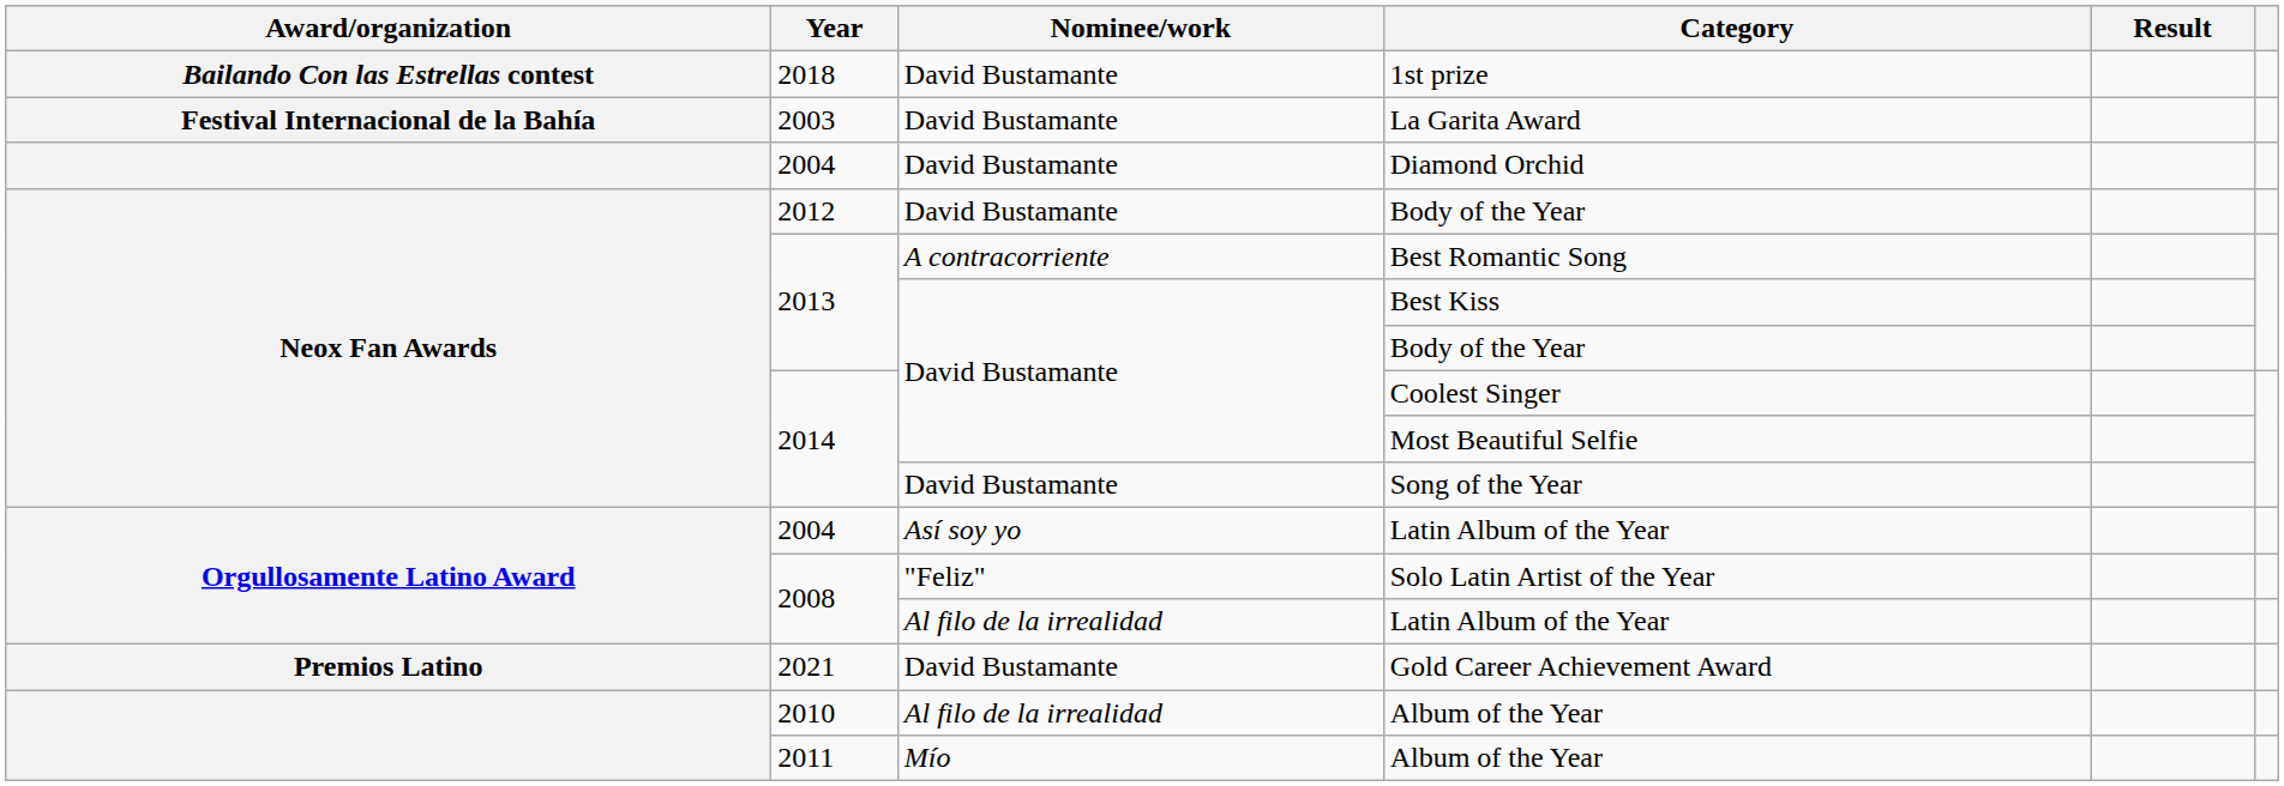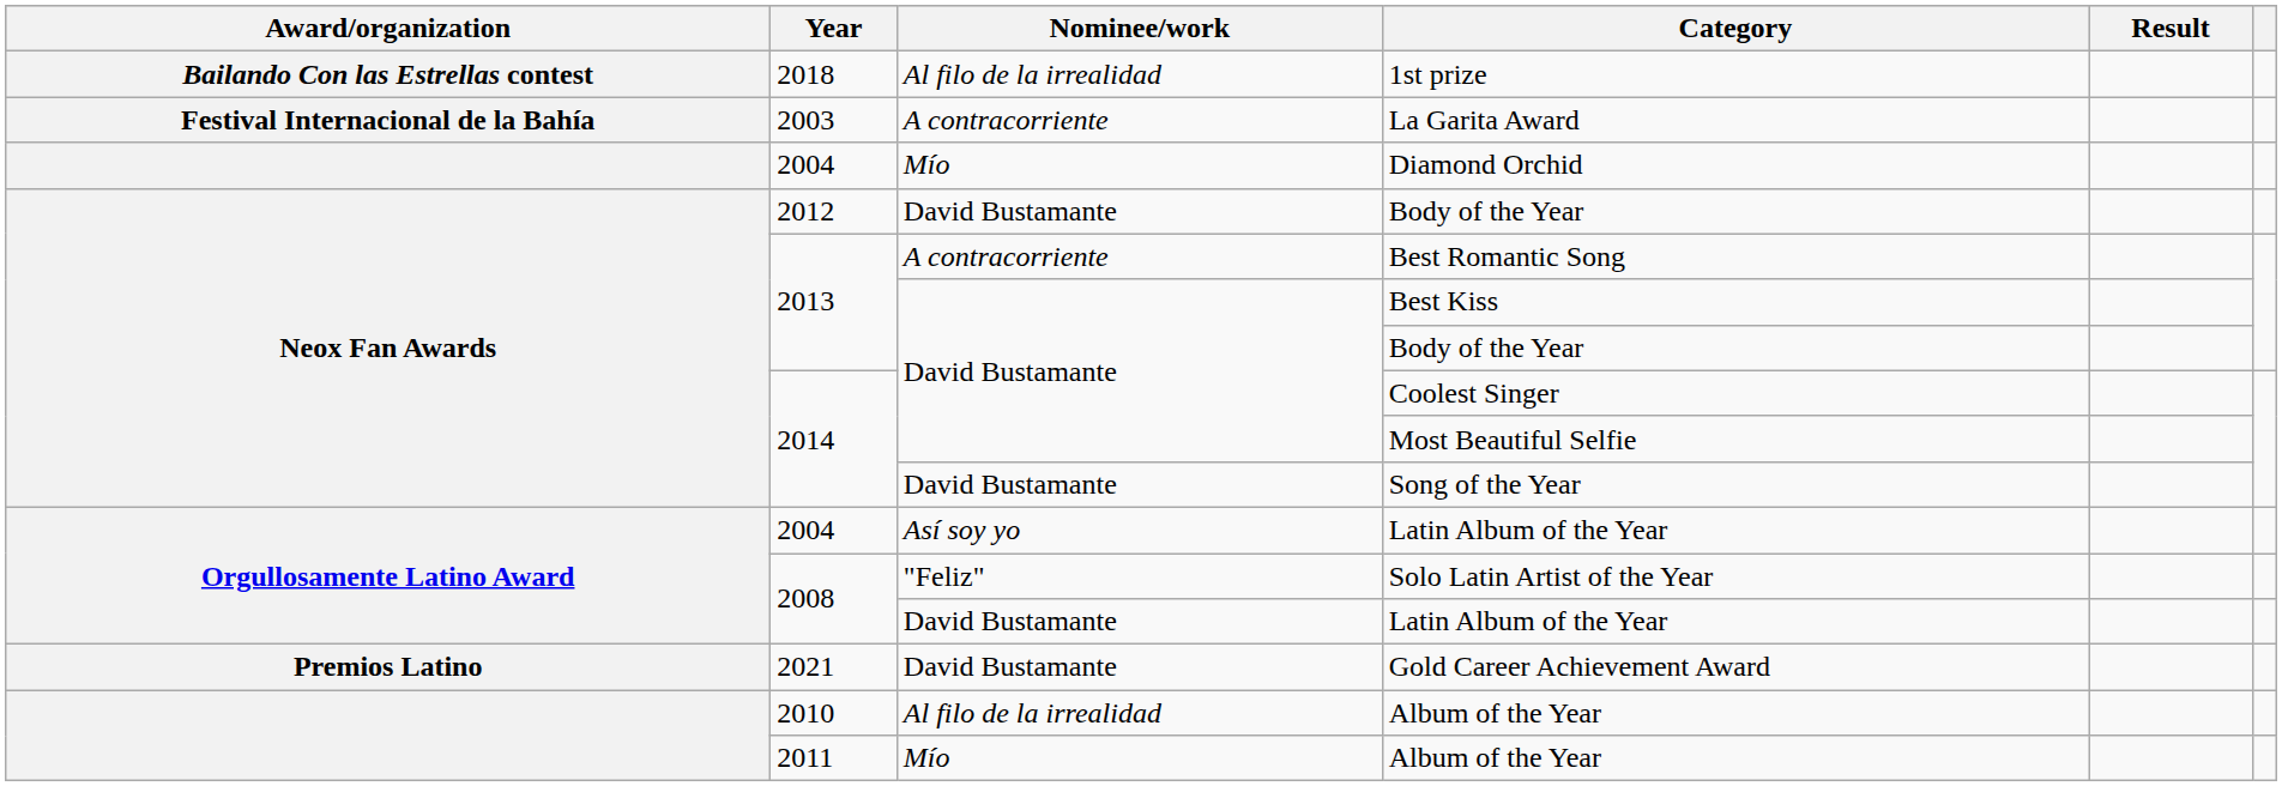 <table class="wikitable sortable plainrowheaders" style="width: 100%;">
 <tr style="background:#ccc; text-align:center;">
 <th scope="col">Award/organization</th>
 <th scope="col">Year</th>
 <th scope="col">Nominee/work</th>
 <th scope="col">Category</th>
 <th scope="col">Result</th>
 <th scope="col" class="unsortable"></th>
 </tr>
 <tr>
 <th scope="row"><em>Bailando Con las Estrellas</em> contest</th>
 <td>2018</td>
-<td>David Bustamante</td>
+<td><em>Al filo de la irrealidad</em></td>
 <td>1st prize</td>
 <td></td>
 <td align="center"></td>
 </tr>
 <tr>
 <th scope="row">Festival Internacional de la Bahía </th>
 <td>2003</td>
-<td>David Bustamante</td>
+<td><em>A contracorriente</em></td>
 <td>La Garita Award</td>
 <td></td>
 <td align="center"></td>
 </tr>
 <tr>
 <th scope="row"> </th>
 <td>2004</td>
-<td>David Bustamante</td>
+<td><em>Mío</em></td>
 <td>Diamond Orchid</td>
 <td></td>
 <td align="center"></td>
 </tr>
 <tr>
 <th scope="row" rowspan="7">Neox Fan Awards </th>
 <td>2012</td>
 <td>David Bustamante</td>
 <td>Body of the Year</td>
 <td></td>
 <td align="center"></td>
 </tr>
 <tr>
 <td rowspan="3">2013</td>
 <td><em>A contracorriente</em></td>
 <td>Best Romantic Song</td>
 <td></td>
 <td align="center" rowspan="3"></td>
 </tr>
 <tr>
 <td rowspan="4">David Bustamante</td>
 <td>Best Kiss</td>
 <td></td>
 </tr>
 <tr>
 <td>Body of the Year</td>
 <td></td>
 </tr>
 <tr>
 <td rowspan="3">2014</td>
 <td>Coolest Singer</td>
 <td></td>
 <td align="center" rowspan="3"></td>
 </tr>
 <tr>
 <td>Most Beautiful Selfie</td>
 <td></td>
 </tr>
 <tr>
 <td>David Bustamante</td>
 <td>Song of the Year</td>
 <td></td>
 </tr>
 <tr>
 <th scope="row" rowspan="3"><a href='#'>Orgullosamente Latino Award</a></th>
 <td>2004</td>
 <td><em>Así soy yo</em></td>
 <td>Latin Album of the Year</td>
 <td></td>
 <td align="center"></td>
 </tr>
 <tr>
 <td rowspan="2">2008</td>
 <td>"Feliz"</td>
 <td>Solo Latin Artist of the Year</td>
 <td></td>
 <td align="center"></td>
 </tr>
 <tr>
-<td><em>Al filo de la irrealidad</em></td>
+<td>David Bustamante</td>
 <td>Latin Album of the Year</td>
 <td></td>
 <td align="center"></td>
 </tr>
 <tr>
 <th scope="row">Premios Latino</th>
 <td>2021</td>
 <td>David Bustamante</td>
 <td>Gold Career Achievement Award</td>
 <td></td>
 <td align="center"></td>
 </tr>
 <tr>
 <th scope="row" rowspan="2"> </th>
 <td>2010</td>
 <td><em>Al filo de la irrealidad</em></td>
 <td>Album of the Year</td>
 <td></td>
 <td align="center"></td>
 </tr>
 <tr>
 <td>2011</td>
 <td><em>Mío</em></td>
 <td>Album of the Year</td>
 <td></td>
 <td align="center"></td>
 </tr>
 </table>
